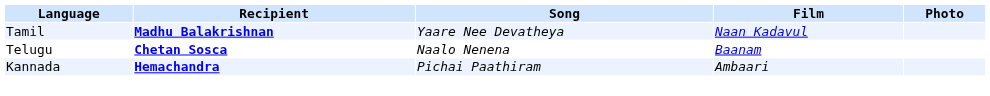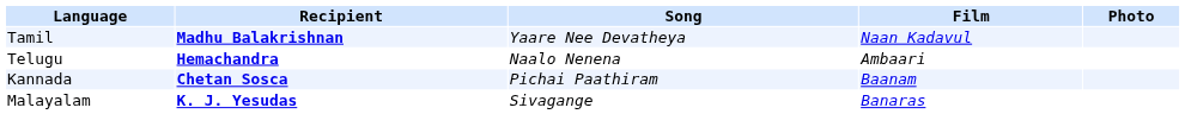 <table cellspacing="1" cellpadding="1" border="0" style="width:50%;">
 <tr style="background:#d1e4fd;">
 <th>Language</th>
 <th>Recipient</th>
 <th>Song</th>
 <th>Film</th>
 <th>Photo</th>
 </tr>
 <tr style="background:#edf3fe;">
 <td>Tamil</td>
 <td><strong><a href='#'>Madhu Balakrishnan</a></strong></td>
 <td><em>Yaare Nee Devatheya</em></td>
 <td><em><a href='#'>Naan Kadavul</a></em></td>
 <td></td>
 </tr>
 <tr>
 <td>Telugu</td>
-<td><strong><a href='#'>Chetan Sosca</a></strong></td>
+<td><strong><a href='#'>Hemachandra</a></strong></td>
 <td><em>Naalo Nenena</em></td>
-<td><em><a href='#'>Baanam</a></em></td>
+<td><em>Ambaari</em></td>
 <td></td>
 </tr>
 <tr style="background:#edf3fe;">
 <td>Kannada</td>
-<td><strong><a href='#'>Hemachandra</a></strong></td>
+<td><strong><a href='#'>Chetan Sosca</a></strong></td>
 <td><em>Pichai Paathiram</em></td>
-<td><em>Ambaari</em></td>
+<td><em><a href='#'>Baanam</a></em></td>
+<td></td>
+</tr>
+<tr>
+<td>Malayalam</td>
+<td><strong><a href='#'>K. J. Yesudas</a></strong></td>
+<td><em>Sivagange</em></td>
+<td><em><a href='#'>Banaras</a></em></td>
 <td></td>
 </tr>
 </table>
